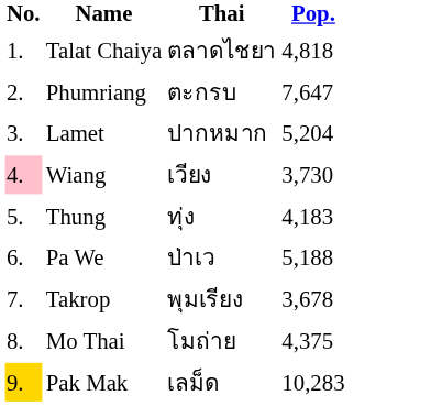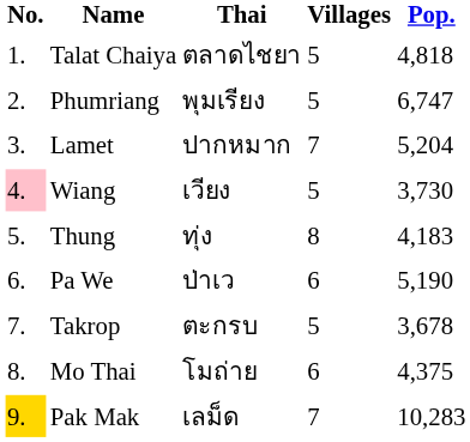 <table>
 <tr>
 <th>No.</th>
 <th>Name</th>
 <th>Thai</th>
+<th>Villages</th>
 <th><a href='#'>Pop.</a></th>
 </tr>
 <tr>
 <td>1.</td>
 <td>Talat Chaiya</td>
 <td>ตลาดไชยา</td>
+<td>5</td>
 <td>4,818</td>
 </tr>
 <tr>
 <td>2.</td>
 <td>Phumriang</td>
-<td>ตะกรบ</td>
-<td>7,647</td>
+<td>พุมเรียง</td>
+<td>5</td>
+<td>6,747</td>
 </tr>
 <tr>
 <td>3.</td>
 <td>Lamet</td>
 <td>ปากหมาก</td>
+<td>7</td>
 <td>5,204</td>
 </tr>
 <tr>
 <td style="background: pink;">4.</td>
 <td>Wiang</td>
 <td>เวียง</td>
+<td>5</td>
 <td>3,730</td>
 </tr>
 <tr>
 <td>5.</td>
 <td>Thung</td>
 <td>ทุ่ง</td>
+<td>8</td>
 <td>4,183</td>
 </tr>
 <tr>
 <td>6.</td>
 <td>Pa We</td>
 <td>ป่าเว</td>
-<td>5,188</td>
+<td>6</td>
+<td>5,190</td>
 </tr>
 <tr>
 <td>7.</td>
 <td>Takrop</td>
-<td>พุมเรียง</td>
+<td>ตะกรบ</td>
+<td>5</td>
 <td>3,678</td>
 </tr>
 <tr>
 <td>8.</td>
 <td>Mo Thai</td>
 <td>โมถ่าย</td>
+<td>6</td>
 <td>4,375</td>
 </tr>
 <tr>
 <td style="background: gold;">9.</td>
 <td>Pak Mak</td>
 <td>เลม็ด</td>
+<td>7</td>
 <td>10,283</td>
 </tr>
 </table>
